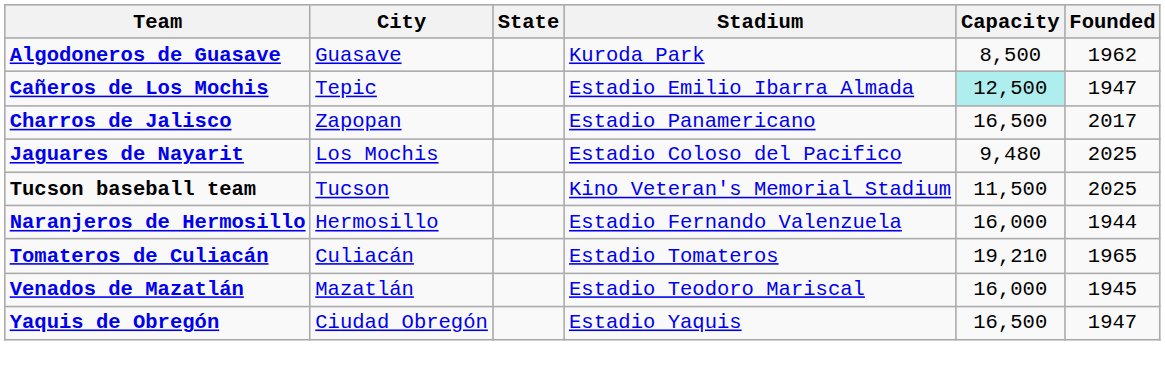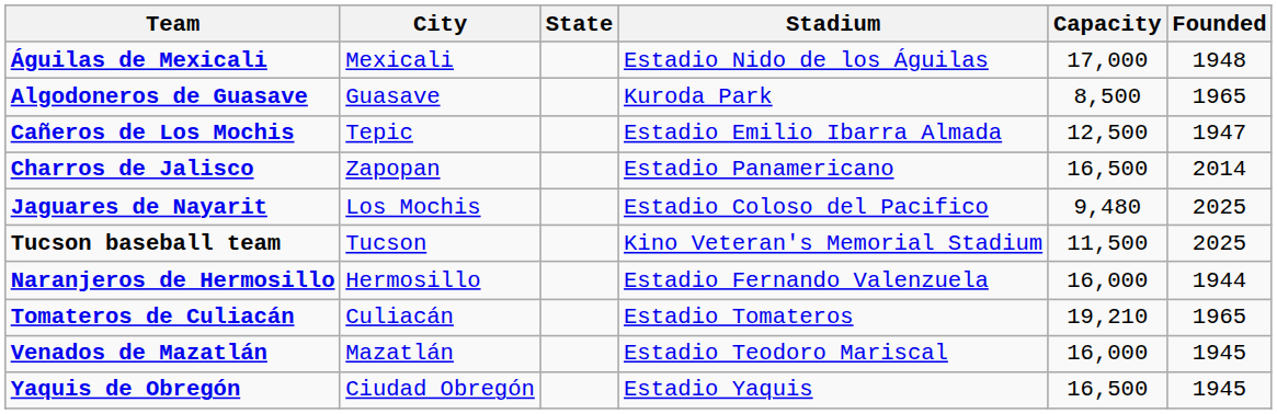 <table class="wikitable sortable">
 <tr>
 <th>Team</th>
 <th>City</th>
 <th>State</th>
 <th>Stadium</th>
 <th>Capacity</th>
 <th>Founded</th>
 </tr>
 <tr>
+<td><strong><a href='#'>Águilas de Mexicali</a></strong></td>
+<td><a href='#'>Mexicali</a></td>
+<td></td>
+<td><a href='#'>Estadio Nido de los Águilas</a></td>
+<td align=center>17,000</td>
+<td align="center">1948</td>
+</tr>
+<tr>
 <td><strong><a href='#'>Algodoneros de Guasave</a></strong></td>
 <td><a href='#'>Guasave</a></td>
 <td></td>
 <td><a href='#'>Kuroda Park</a></td>
 <td align=center>8,500</td>
-<td align="center">1962</td>
+<td align="center">1965</td>
 </tr>
 <tr>
 <td><strong><a href='#'>Cañeros de Los Mochis</a></strong></td>
 <td><a href='#'>Tepic</a></td>
 <td></td>
 <td><a href='#'>Estadio Emilio Ibarra Almada</a></td>
-<td align=center style="background: paleturquoise;">12,500</td>
+<td align=center>12,500</td>
 <td align="center">1947</td>
 </tr>
 <tr>
 <td><strong><a href='#'>Charros de Jalisco</a></strong></td>
 <td><a href='#'>Zapopan</a></td>
 <td></td>
 <td><a href='#'>Estadio Panamericano</a></td>
 <td align=center>16,500</td>
-<td align="center">2017</td>
+<td align="center">2014</td>
 </tr>
 <tr>
 <td><strong><a href='#'>Jaguares de Nayarit</a></strong></td>
 <td><a href='#'>Los Mochis</a></td>
 <td></td>
 <td><a href='#'>Estadio Coloso del Pacifico</a></td>
 <td align=center>9,480</td>
 <td align="center">2025</td>
 </tr>
 <tr>
 <td><strong>Tucson baseball team</strong></td>
 <td><a href='#'>Tucson</a></td>
 <td></td>
 <td><a href='#'>Kino Veteran's Memorial Stadium</a></td>
 <td align="center">11,500</td>
 <td align="center">2025</td>
 </tr>
 <tr>
 <td><strong><a href='#'>Naranjeros de Hermosillo</a></strong></td>
 <td><a href='#'>Hermosillo</a></td>
 <td></td>
 <td><a href='#'>Estadio Fernando Valenzuela</a></td>
 <td align=center>16,000</td>
 <td align="center">1944</td>
 </tr>
 <tr>
 <td><strong><a href='#'>Tomateros de Culiacán</a></strong></td>
 <td><a href='#'>Culiacán</a></td>
 <td></td>
 <td><a href='#'>Estadio Tomateros</a></td>
 <td align=center>19,210</td>
 <td align="center">1965</td>
 </tr>
 <tr>
 <td><strong><a href='#'>Venados de Mazatlán</a></strong></td>
 <td><a href='#'>Mazatlán</a></td>
 <td></td>
 <td><a href='#'>Estadio Teodoro Mariscal</a></td>
 <td align=center>16,000</td>
 <td align="center">1945</td>
 </tr>
 <tr>
 <td><strong><a href='#'>Yaquis de Obregón</a></strong></td>
 <td><a href='#'>Ciudad Obregón</a></td>
 <td></td>
 <td><a href='#'>Estadio Yaquis</a></td>
 <td align=center>16,500</td>
-<td align="center">1947</td>
+<td align="center">1945</td>
 </tr>
 </table>
